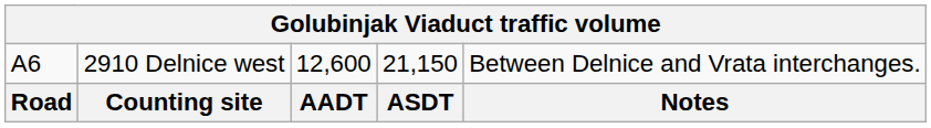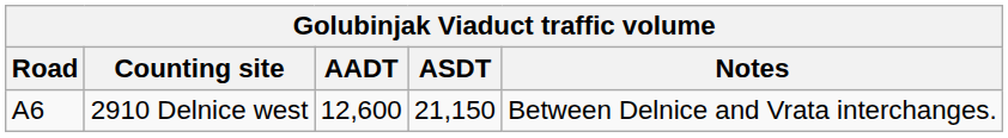 <table class="wikitable">
 <tr>
 <td colspan=5 style="background:#f2f2f2;" align=center style=margin-top:15><strong>Golubinjak Viaduct traffic volume</strong></td>
+</tr>
+<tr>
+<td align=center style="background:#f2f2f2;"><strong>Road</strong></td>
+<td align=center style="background:#f2f2f2;"><strong>Counting site</strong></td>
+<td align=center style="background:#f2f2f2;"><strong>AADT</strong></td>
+<td align=center style="background:#f2f2f2;"><strong>ASDT</strong></td>
+<td align=center style="background:#f2f2f2;"><strong>Notes</strong></td>
 </tr>
 <tr>
 <td> A6</td>
 <td>2910 Delnice west</td>
 <td align=center>12,600</td>
 <td align=center>21,150</td>
 <td>Between Delnice and Vrata interchanges.</td>
 </tr>
-<tr>
-<td align=center style="background:#f2f2f2;"><strong>Road</strong></td>
-<td align=center style="background:#f2f2f2;"><strong>Counting site</strong></td>
-<td align=center style="background:#f2f2f2;"><strong>AADT</strong></td>
-<td align=center style="background:#f2f2f2;"><strong>ASDT</strong></td>
-<td align=center style="background:#f2f2f2;"><strong>Notes</strong></td>
-</tr>
 </table>
